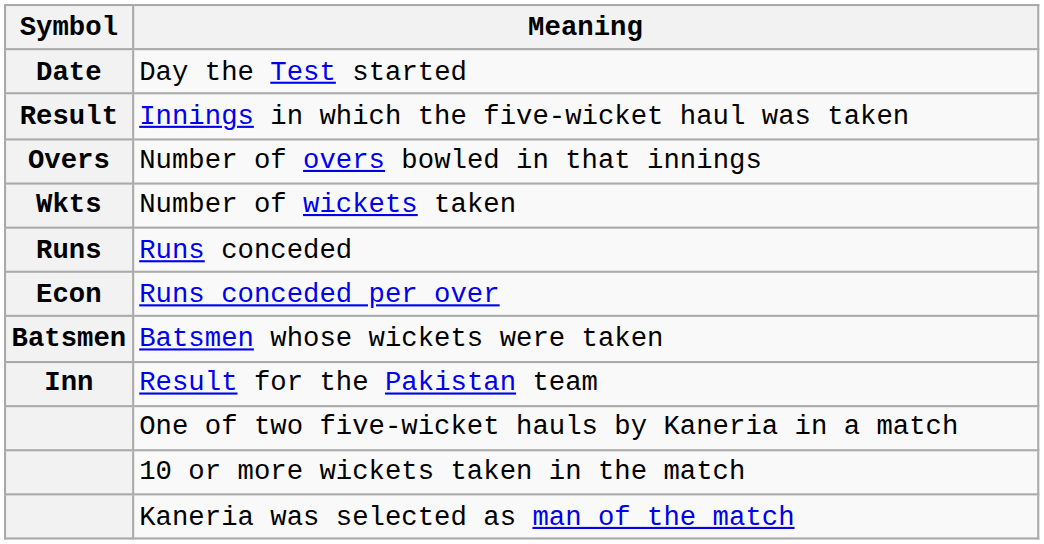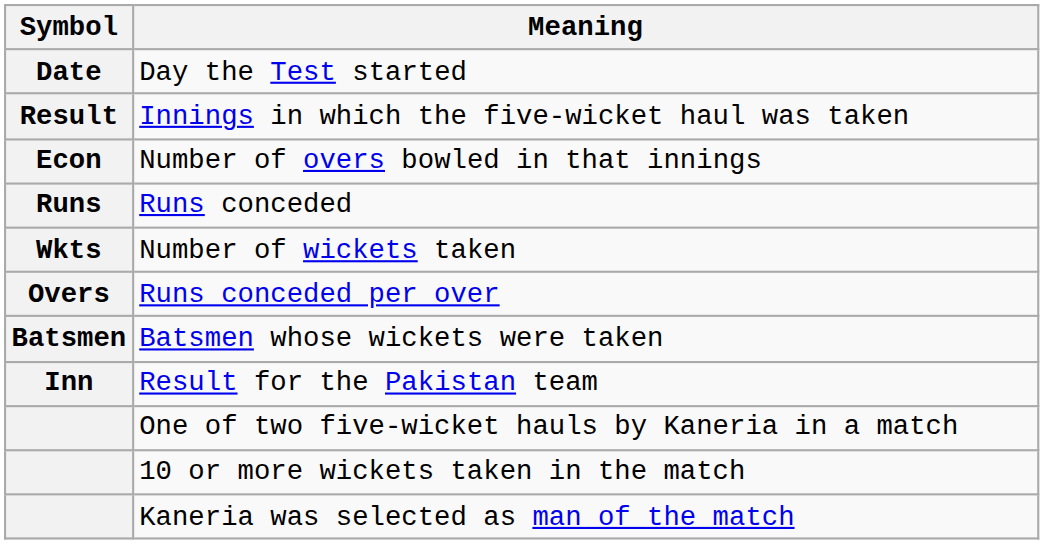 <table class="wikitable plainrowheaders" border="1">
 <tr>
 <th scope="col" style="width:50px">Symbol</th>
 <th scope="col" style="width:425px">Meaning</th>
 </tr>
 <tr>
 <th scope="row">Date</th>
 <td>Day the <a href='#'>Test</a> started</td>
 </tr>
 <tr>
 <th scope="row">Result</th>
 <td><a href='#'>Innings</a> in which the five-wicket haul was taken</td>
 </tr>
 <tr>
-<th scope="row">Overs</th>
+<th scope="row">Econ</th>
 <td>Number of <a href='#'>overs</a> bowled in that innings</td>
+</tr>
+<tr>
+<th scope="row">Runs</th>
+<td><a href='#'>Runs</a> conceded</td>
 </tr>
 <tr>
 <th scope="row">Wkts</th>
 <td>Number of <a href='#'>wickets</a> taken</td>
 </tr>
 <tr>
-<th scope="row">Runs</th>
-<td><a href='#'>Runs</a> conceded</td>
-</tr>
-<tr>
-<th scope="row">Econ</th>
+<th scope="row">Overs</th>
 <td><a href='#'>Runs conceded per over</a></td>
 </tr>
 <tr>
 <th scope="row">Batsmen</th>
 <td><a href='#'>Batsmen</a> whose wickets were taken</td>
 </tr>
 <tr>
 <th scope="row">Inn</th>
 <td><a href='#'>Result</a> for the <a href='#'>Pakistan</a> team</td>
 </tr>
 <tr>
 <th scope="row"></th>
 <td>One of two five-wicket hauls by Kaneria in a match</td>
 </tr>
 <tr>
 <th scope="row"></th>
 <td>10 or more wickets taken in the match</td>
 </tr>
 <tr>
 <th scope="row"></th>
 <td>Kaneria was selected as <a href='#'>man of the match</a></td>
 </tr>
 </table>
